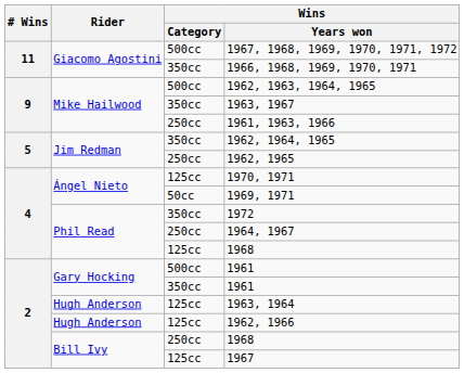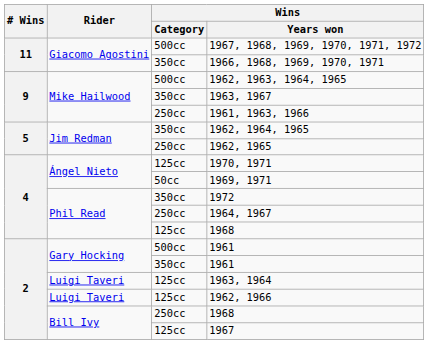 <table class="wikitable" style="font-size: 95%;">
 <tr>
 <th rowspan=2># Wins</th>
 <th rowspan=2>Rider</th>
 <th colspan=2>Wins</th>
 </tr>
 <tr>
 <th>Category</th>
 <th>Years won</th>
 </tr>
 <tr>
 <th rowspan=2>11</th>
 <td rowspan=2> <a href='#'>Giacomo Agostini</a></td>
 <td>500cc</td>
 <td>1967, 1968, 1969, 1970, 1971, 1972</td>
 </tr>
 <tr>
 <td>350cc</td>
 <td>1966, 1968, 1969, 1970, 1971</td>
 </tr>
 <tr>
 <th rowspan=3>9</th>
 <td rowspan=3> <a href='#'>Mike Hailwood</a></td>
 <td>500cc</td>
 <td>1962, 1963, 1964, 1965</td>
 </tr>
 <tr>
 <td>350cc</td>
 <td>1963, 1967</td>
 </tr>
 <tr>
 <td>250cc</td>
 <td>1961, 1963, 1966</td>
 </tr>
 <tr>
 <th rowspan=2>5</th>
 <td rowspan=2> <a href='#'>Jim Redman</a></td>
 <td>350cc</td>
 <td>1962, 1964, 1965</td>
 </tr>
 <tr>
 <td>250cc</td>
 <td>1962, 1965</td>
 </tr>
 <tr>
 <th rowspan=5>4</th>
 <td rowspan=2> <a href='#'>Ángel Nieto</a></td>
 <td>125cc</td>
 <td>1970, 1971</td>
 </tr>
 <tr>
 <td>50cc</td>
 <td>1969, 1971</td>
 </tr>
 <tr>
 <td rowspan=3> <a href='#'>Phil Read</a></td>
 <td>350cc</td>
 <td>1972</td>
 </tr>
 <tr>
 <td>250cc</td>
 <td>1964, 1967</td>
 </tr>
 <tr>
 <td>125cc</td>
 <td>1968</td>
 </tr>
 <tr>
 <th rowspan=6>2</th>
 <td rowspan=2> <a href='#'>Gary Hocking</a></td>
 <td>500cc</td>
 <td>1961</td>
 </tr>
 <tr>
 <td>350cc</td>
 <td>1961</td>
 </tr>
 <tr>
-<td> <a href='#'>Hugh Anderson</a></td>
+<td> <a href='#'>Luigi Taveri</a></td>
 <td>125cc</td>
 <td>1963, 1964</td>
 </tr>
 <tr>
-<td> <a href='#'>Hugh Anderson</a></td>
+<td> <a href='#'>Luigi Taveri</a></td>
 <td>125cc</td>
 <td>1962, 1966</td>
 </tr>
 <tr>
 <td rowspan=2> <a href='#'>Bill Ivy</a></td>
 <td>250cc</td>
 <td>1968</td>
 </tr>
 <tr>
 <td>125cc</td>
 <td>1967</td>
 </tr>
 </table>
